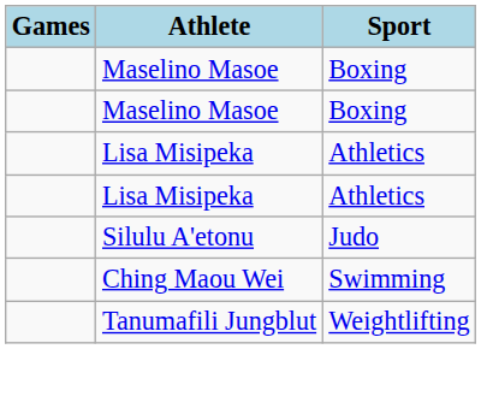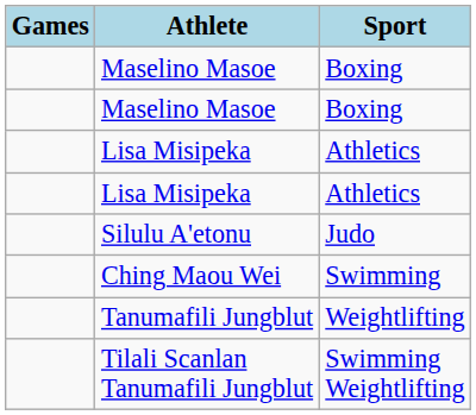 <table class="wikitable">
 <tr>
 <th style="background-color:lightblue">Games</th>
 <th style="background-color:lightblue">Athlete</th>
 <th style="background-color:lightblue">Sport</th>
 </tr>
 <tr>
 <td></td>
 <td><a href='#'>Maselino Masoe</a></td>
 <td><a href='#'>Boxing</a></td>
 </tr>
 <tr>
 <td></td>
 <td><a href='#'>Maselino Masoe</a></td>
 <td><a href='#'>Boxing</a></td>
 </tr>
 <tr>
 <td></td>
 <td><a href='#'>Lisa Misipeka</a></td>
 <td><a href='#'>Athletics</a></td>
 </tr>
 <tr>
 <td></td>
 <td><a href='#'>Lisa Misipeka</a></td>
 <td><a href='#'>Athletics</a></td>
 </tr>
 <tr>
 <td></td>
 <td><a href='#'>Silulu A'etonu</a></td>
 <td><a href='#'>Judo</a></td>
 </tr>
 <tr>
 <td></td>
 <td><a href='#'>Ching Maou Wei</a></td>
 <td><a href='#'>Swimming</a></td>
 </tr>
 <tr>
 <td></td>
 <td><a href='#'>Tanumafili Jungblut</a></td>
 <td><a href='#'>Weightlifting</a></td>
 </tr>
+<tr>
+<td></td>
+<td><a href='#'>Tilali Scanlan</a> <br> <a href='#'>Tanumafili Jungblut</a></td>
+<td><a href='#'>Swimming</a> <br> <a href='#'>Weightlifting</a></td>
+</tr>
 </table>
